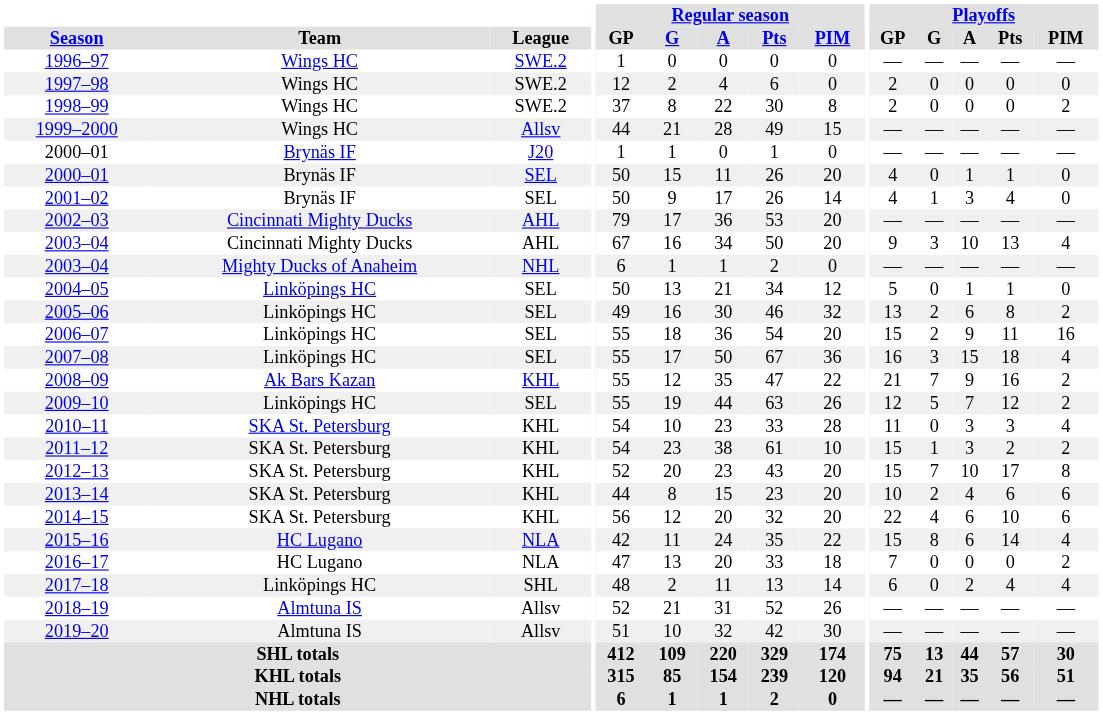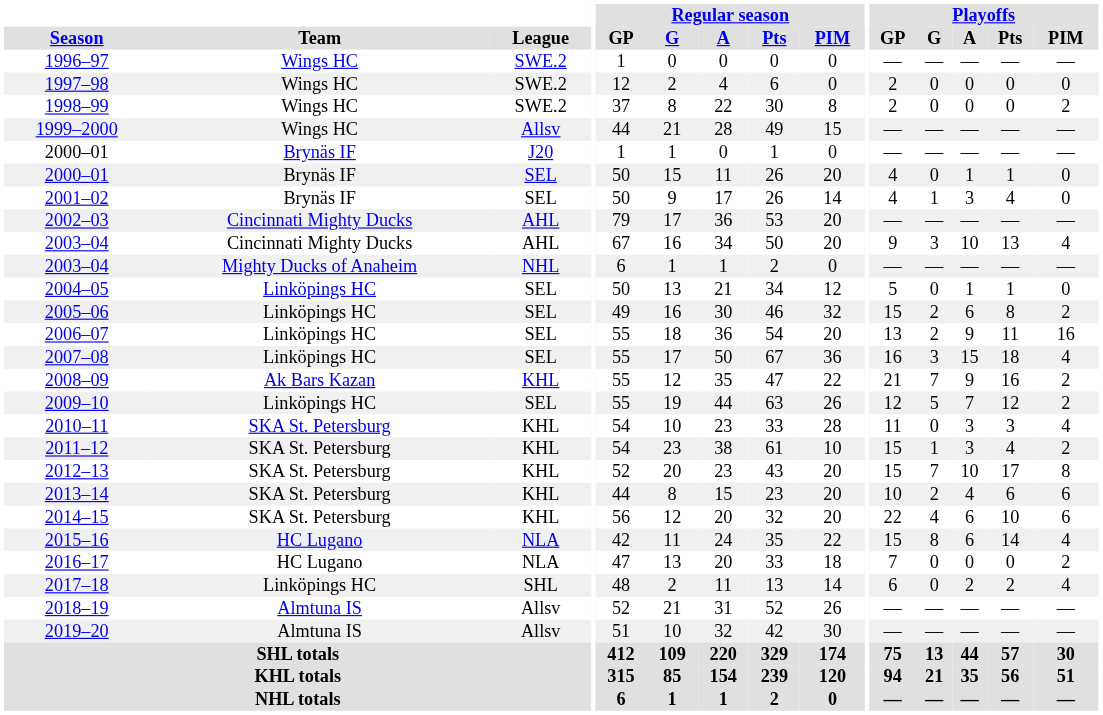 <table border="0" cellpadding="1" cellspacing="0" style="text-align:center; width:60em">
 <tr bgcolor="#e0e0e0">
 <th colspan="3" bgcolor="#ffffff"></th>
 <th rowspan="99" bgcolor="#ffffff"></th>
 <th colspan="5"><a href='#'>Regular season</a></th>
 <th rowspan="99" bgcolor="#ffffff"></th>
 <th colspan="5"><a href='#'>Playoffs</a></th>
 </tr>
 <tr bgcolor="#e0e0e0">
 <th><a href='#'>Season</a></th>
 <th>Team</th>
 <th>League</th>
 <th>GP</th>
 <th><a href='#'>G</a></th>
 <th><a href='#'>A</a></th>
 <th><a href='#'>Pts</a></th>
 <th><a href='#'>PIM</a></th>
 <th>GP</th>
 <th>G</th>
 <th>A</th>
 <th>Pts</th>
 <th>PIM</th>
 </tr>
 <tr>
 <td><a href='#'>1996–97</a></td>
 <td><a href='#'>Wings HC</a></td>
 <td><a href='#'>SWE.2</a></td>
 <td>1</td>
 <td>0</td>
 <td>0</td>
 <td>0</td>
 <td>0</td>
 <td>—</td>
 <td>—</td>
 <td>—</td>
 <td>—</td>
 <td>—</td>
 </tr>
 <tr bgcolor="#f0f0f0">
 <td><a href='#'>1997–98</a></td>
 <td>Wings HC</td>
 <td>SWE.2</td>
 <td>12</td>
 <td>2</td>
 <td>4</td>
 <td>6</td>
 <td>0</td>
 <td>2</td>
 <td>0</td>
 <td>0</td>
 <td>0</td>
 <td>0</td>
 </tr>
 <tr>
 <td><a href='#'>1998–99</a></td>
 <td>Wings HC</td>
 <td>SWE.2</td>
 <td>37</td>
 <td>8</td>
 <td>22</td>
 <td>30</td>
 <td>8</td>
 <td>2</td>
 <td>0</td>
 <td>0</td>
 <td>0</td>
 <td>2</td>
 </tr>
 <tr bgcolor="#f0f0f0">
 <td><a href='#'>1999–2000</a></td>
 <td>Wings HC</td>
 <td><a href='#'>Allsv</a></td>
 <td>44</td>
 <td>21</td>
 <td>28</td>
 <td>49</td>
 <td>15</td>
 <td>—</td>
 <td>—</td>
 <td>—</td>
 <td>—</td>
 <td>—</td>
 </tr>
 <tr>
 <td>2000–01</td>
 <td><a href='#'>Brynäs IF</a></td>
 <td><a href='#'>J20</a></td>
 <td>1</td>
 <td>1</td>
 <td>0</td>
 <td>1</td>
 <td>0</td>
 <td>—</td>
 <td>—</td>
 <td>—</td>
 <td>—</td>
 <td>—</td>
 </tr>
 <tr bgcolor="#f0f0f0">
 <td><a href='#'>2000–01</a></td>
 <td>Brynäs IF</td>
 <td><a href='#'>SEL</a></td>
 <td>50</td>
 <td>15</td>
 <td>11</td>
 <td>26</td>
 <td>20</td>
 <td>4</td>
 <td>0</td>
 <td>1</td>
 <td>1</td>
 <td>0</td>
 </tr>
 <tr>
 <td><a href='#'>2001–02</a></td>
 <td>Brynäs IF</td>
 <td>SEL</td>
 <td>50</td>
 <td>9</td>
 <td>17</td>
 <td>26</td>
 <td>14</td>
 <td>4</td>
 <td>1</td>
 <td>3</td>
 <td>4</td>
 <td>0</td>
 </tr>
 <tr bgcolor="#f0f0f0">
 <td><a href='#'>2002–03</a></td>
 <td><a href='#'>Cincinnati Mighty Ducks</a></td>
 <td><a href='#'>AHL</a></td>
 <td>79</td>
 <td>17</td>
 <td>36</td>
 <td>53</td>
 <td>20</td>
 <td>—</td>
 <td>—</td>
 <td>—</td>
 <td>—</td>
 <td>—</td>
 </tr>
 <tr>
 <td><a href='#'>2003–04</a></td>
 <td>Cincinnati Mighty Ducks</td>
 <td>AHL</td>
 <td>67</td>
 <td>16</td>
 <td>34</td>
 <td>50</td>
 <td>20</td>
 <td>9</td>
 <td>3</td>
 <td>10</td>
 <td>13</td>
 <td>4</td>
 </tr>
 <tr bgcolor="#f0f0f0">
 <td><a href='#'>2003–04</a></td>
 <td><a href='#'>Mighty Ducks of Anaheim</a></td>
 <td><a href='#'>NHL</a></td>
 <td>6</td>
 <td>1</td>
 <td>1</td>
 <td>2</td>
 <td>0</td>
 <td>—</td>
 <td>—</td>
 <td>—</td>
 <td>—</td>
 <td>—</td>
 </tr>
 <tr>
 <td><a href='#'>2004–05</a></td>
 <td><a href='#'>Linköpings HC</a></td>
 <td>SEL</td>
 <td>50</td>
 <td>13</td>
 <td>21</td>
 <td>34</td>
 <td>12</td>
 <td>5</td>
 <td>0</td>
 <td>1</td>
 <td>1</td>
 <td>0</td>
 </tr>
 <tr bgcolor="#f0f0f0">
 <td><a href='#'>2005–06</a></td>
 <td>Linköpings HC</td>
 <td>SEL</td>
 <td>49</td>
 <td>16</td>
 <td>30</td>
 <td>46</td>
 <td>32</td>
-<td>13</td>
+<td>15</td>
 <td>2</td>
 <td>6</td>
 <td>8</td>
 <td>2</td>
 </tr>
 <tr>
 <td><a href='#'>2006–07</a></td>
 <td>Linköpings HC</td>
 <td>SEL</td>
 <td>55</td>
 <td>18</td>
 <td>36</td>
 <td>54</td>
 <td>20</td>
-<td>15</td>
+<td>13</td>
 <td>2</td>
 <td>9</td>
 <td>11</td>
 <td>16</td>
 </tr>
 <tr bgcolor="#f0f0f0">
 <td><a href='#'>2007–08</a></td>
 <td>Linköpings HC</td>
 <td>SEL</td>
 <td>55</td>
 <td>17</td>
 <td>50</td>
 <td>67</td>
 <td>36</td>
 <td>16</td>
 <td>3</td>
 <td>15</td>
 <td>18</td>
 <td>4</td>
 </tr>
 <tr>
 <td><a href='#'>2008–09</a></td>
 <td><a href='#'>Ak Bars Kazan</a></td>
 <td><a href='#'>KHL</a></td>
 <td>55</td>
 <td>12</td>
 <td>35</td>
 <td>47</td>
 <td>22</td>
 <td>21</td>
 <td>7</td>
 <td>9</td>
 <td>16</td>
 <td>2</td>
 </tr>
 <tr bgcolor="#f0f0f0">
 <td><a href='#'>2009–10</a></td>
 <td>Linköpings HC</td>
 <td>SEL</td>
 <td>55</td>
 <td>19</td>
 <td>44</td>
 <td>63</td>
 <td>26</td>
 <td>12</td>
 <td>5</td>
 <td>7</td>
 <td>12</td>
 <td>2</td>
 </tr>
 <tr>
 <td><a href='#'>2010–11</a></td>
 <td><a href='#'>SKA St. Petersburg</a></td>
 <td>KHL</td>
 <td>54</td>
 <td>10</td>
 <td>23</td>
 <td>33</td>
 <td>28</td>
 <td>11</td>
 <td>0</td>
 <td>3</td>
 <td>3</td>
 <td>4</td>
 </tr>
 <tr bgcolor="#f0f0f0">
 <td><a href='#'>2011–12</a></td>
 <td>SKA St. Petersburg</td>
 <td>KHL</td>
 <td>54</td>
 <td>23</td>
 <td>38</td>
 <td>61</td>
 <td>10</td>
 <td>15</td>
 <td>1</td>
 <td>3</td>
-<td>2</td>
+<td>4</td>
 <td>2</td>
 </tr>
 <tr>
 <td><a href='#'>2012–13</a></td>
 <td>SKA St. Petersburg</td>
 <td>KHL</td>
 <td>52</td>
 <td>20</td>
 <td>23</td>
 <td>43</td>
 <td>20</td>
 <td>15</td>
 <td>7</td>
 <td>10</td>
 <td>17</td>
 <td>8</td>
 </tr>
 <tr bgcolor="#f0f0f0">
 <td><a href='#'>2013–14</a></td>
 <td>SKA St. Petersburg</td>
 <td>KHL</td>
 <td>44</td>
 <td>8</td>
 <td>15</td>
 <td>23</td>
 <td>20</td>
 <td>10</td>
 <td>2</td>
 <td>4</td>
 <td>6</td>
 <td>6</td>
 </tr>
 <tr>
 <td><a href='#'>2014–15</a></td>
 <td>SKA St. Petersburg</td>
 <td>KHL</td>
 <td>56</td>
 <td>12</td>
 <td>20</td>
 <td>32</td>
 <td>20</td>
 <td>22</td>
 <td>4</td>
 <td>6</td>
 <td>10</td>
 <td>6</td>
 </tr>
 <tr bgcolor="#f0f0f0">
 <td><a href='#'>2015–16</a></td>
 <td><a href='#'>HC Lugano</a></td>
 <td><a href='#'>NLA</a></td>
 <td>42</td>
 <td>11</td>
 <td>24</td>
 <td>35</td>
 <td>22</td>
 <td>15</td>
 <td>8</td>
 <td>6</td>
 <td>14</td>
 <td>4</td>
 </tr>
 <tr>
 <td><a href='#'>2016–17</a></td>
 <td>HC Lugano</td>
 <td>NLA</td>
 <td>47</td>
 <td>13</td>
 <td>20</td>
 <td>33</td>
 <td>18</td>
 <td>7</td>
 <td>0</td>
 <td>0</td>
 <td>0</td>
 <td>2</td>
 </tr>
 <tr bgcolor="#f0f0f0">
 <td><a href='#'>2017–18</a></td>
 <td>Linköpings HC</td>
 <td>SHL</td>
 <td>48</td>
 <td>2</td>
 <td>11</td>
 <td>13</td>
 <td>14</td>
 <td>6</td>
 <td>0</td>
 <td>2</td>
-<td>4</td>
+<td>2</td>
 <td>4</td>
 </tr>
 <tr>
 <td><a href='#'>2018–19</a></td>
 <td><a href='#'>Almtuna IS</a></td>
 <td>Allsv</td>
 <td>52</td>
 <td>21</td>
 <td>31</td>
 <td>52</td>
 <td>26</td>
 <td>—</td>
 <td>—</td>
 <td>—</td>
 <td>—</td>
 <td>—</td>
 </tr>
 <tr bgcolor="#f0f0f0">
 <td><a href='#'>2019–20</a></td>
 <td>Almtuna IS</td>
 <td>Allsv</td>
 <td>51</td>
 <td>10</td>
 <td>32</td>
 <td>42</td>
 <td>30</td>
 <td>—</td>
 <td>—</td>
 <td>—</td>
 <td>—</td>
 <td>—</td>
 </tr>
 <tr bgcolor="#e0e0e0">
 <th colspan="3">SHL totals</th>
 <th>412</th>
 <th>109</th>
 <th>220</th>
 <th>329</th>
 <th>174</th>
 <th>75</th>
 <th>13</th>
 <th>44</th>
 <th>57</th>
 <th>30</th>
 </tr>
 <tr bgcolor="#e0e0e0">
 <th colspan="3">KHL totals</th>
 <th>315</th>
 <th>85</th>
 <th>154</th>
 <th>239</th>
 <th>120</th>
 <th>94</th>
 <th>21</th>
 <th>35</th>
 <th>56</th>
 <th>51</th>
 </tr>
 <tr bgcolor="#e0e0e0">
 <th colspan="3">NHL totals</th>
 <th>6</th>
 <th>1</th>
 <th>1</th>
 <th>2</th>
 <th>0</th>
 <th>—</th>
 <th>—</th>
 <th>—</th>
 <th>—</th>
 <th>—</th>
 </tr>
 </table>
